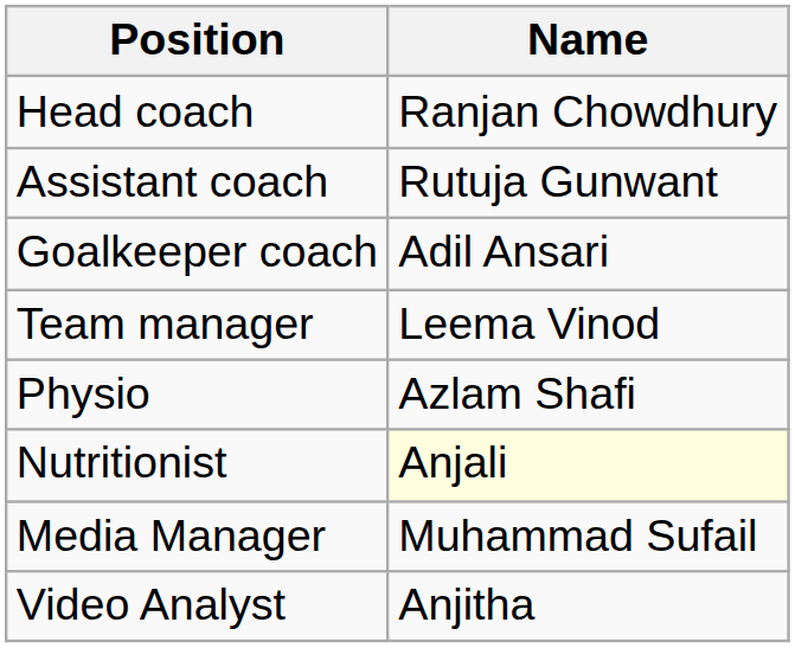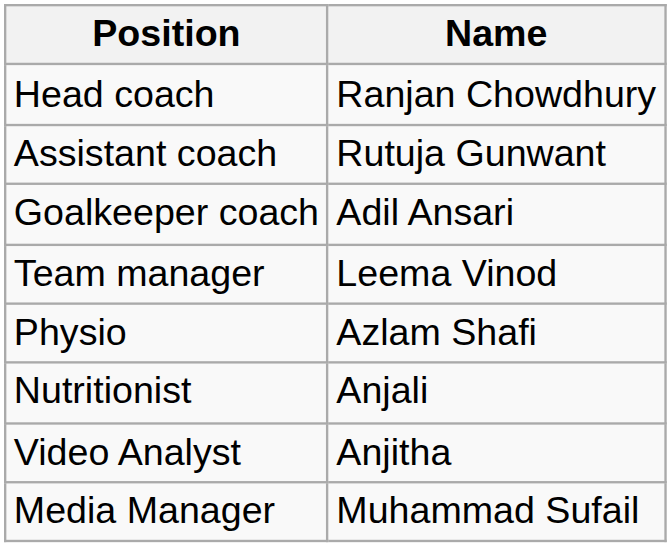 <table class="wikitable">
 <tr>
 <th>Position</th>
 <th>Name</th>
 </tr>
 <tr>
 <td>Head coach</td>
 <td> Ranjan Chowdhury</td>
 </tr>
 <tr>
 <td>Assistant coach</td>
 <td> Rutuja Gunwant</td>
 </tr>
 <tr>
 <td>Goalkeeper coach</td>
 <td> Adil Ansari</td>
 </tr>
 <tr>
 <td>Team manager</td>
 <td> Leema Vinod</td>
 </tr>
 <tr>
 <td>Physio</td>
 <td> Azlam Shafi</td>
 </tr>
 <tr>
 <td>Nutritionist</td>
-<td style="background: lightyellow;"> Anjali</td>
+<td> Anjali</td>
+</tr>
+<tr>
+<td>Video Analyst</td>
+<td> Anjitha</td>
 </tr>
 <tr>
 <td>Media Manager</td>
 <td> Muhammad Sufail</td>
 </tr>
-<tr>
-<td>Video Analyst</td>
-<td> Anjitha</td>
-</tr>
 </table>
